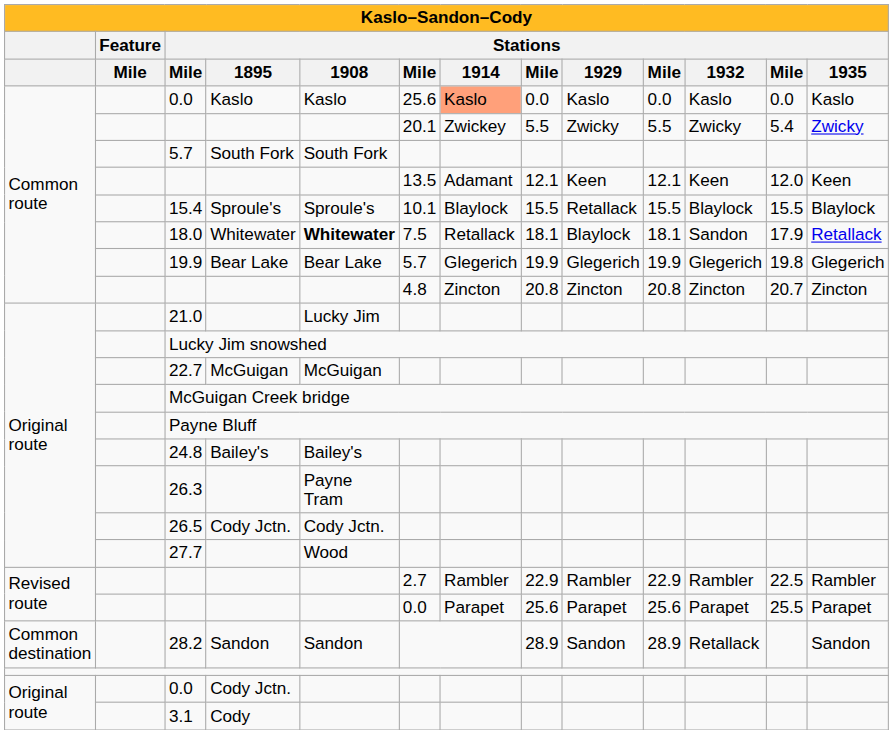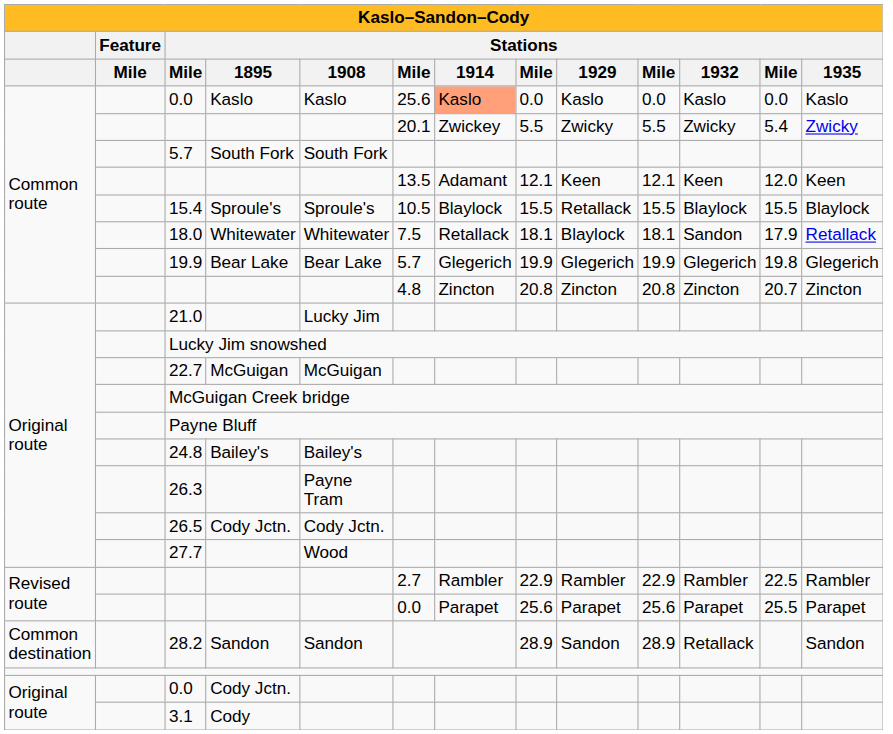 <table class="wikitable">
 <tr>
 <th colspan="13" style="background:#FB2;">Kaslo–Sandon–Cody</th>
 </tr>
 <tr>
 <th colspan="1" style="background:#offdead;"></th>
 <th colspan="1" style="background:#offdead;">Feature</th>
 <th colspan="11" style="background:#offdead;">Stations</th>
 </tr>
 <tr>
 <th></th>
 <th>Mile</th>
 <th>Mile</th>
 <th>1895</th>
 <th>1908</th>
 <th>Mile</th>
 <th>1914</th>
 <th>Mile</th>
 <th>1929</th>
 <th>Mile</th>
 <th>1932</th>
 <th>Mile</th>
 <th>1935</th>
 </tr>
 <tr>
 <td rowspan=8>Common route</td>
 <td></td>
 <td>0.0</td>
 <td>Kaslo</td>
 <td>Kaslo</td>
 <td>25.6</td>
 <td style="background: lightsalmon;">Kaslo</td>
 <td>0.0</td>
 <td>Kaslo</td>
 <td>0.0</td>
 <td>Kaslo</td>
 <td>0.0</td>
 <td>Kaslo</td>
 </tr>
 <tr>
 <td></td>
 <td></td>
 <td></td>
 <td></td>
 <td>20.1</td>
 <td>Zwickey</td>
 <td>5.5</td>
 <td>Zwicky</td>
 <td>5.5</td>
 <td>Zwicky</td>
 <td>5.4</td>
 <td><a href='#'>Zwicky</a></td>
 </tr>
 <tr>
 <td></td>
 <td>5.7</td>
 <td>South Fork</td>
 <td>South Fork</td>
 <td></td>
 <td></td>
 <td></td>
 <td></td>
 <td></td>
 <td></td>
 <td></td>
 <td></td>
 </tr>
 <tr>
 <td></td>
 <td></td>
 <td></td>
 <td></td>
 <td>13.5</td>
 <td>Adamant</td>
 <td>12.1</td>
 <td>Keen</td>
 <td>12.1</td>
 <td>Keen</td>
 <td>12.0</td>
 <td>Keen</td>
 </tr>
 <tr>
 <td></td>
 <td>15.4</td>
 <td>Sproule's</td>
 <td>Sproule's</td>
-<td>10.1</td>
+<td>10.5</td>
 <td>Blaylock</td>
 <td>15.5</td>
 <td>Retallack</td>
 <td>15.5</td>
 <td>Blaylock</td>
 <td>15.5</td>
 <td>Blaylock</td>
 </tr>
 <tr>
 <td></td>
 <td>18.0</td>
 <td>Whitewater</td>
-<td><strong>Whitewater</strong></td>
+<td>Whitewater</td>
 <td>7.5</td>
 <td>Retallack</td>
 <td>18.1</td>
 <td>Blaylock</td>
 <td>18.1</td>
 <td>Sandon</td>
 <td>17.9</td>
 <td><a href='#'>Retallack</a></td>
 </tr>
 <tr>
 <td></td>
 <td>19.9</td>
 <td>Bear Lake</td>
 <td>Bear Lake</td>
 <td>5.7</td>
 <td>Glegerich</td>
 <td>19.9</td>
 <td>Glegerich</td>
 <td>19.9</td>
 <td>Glegerich</td>
 <td>19.8</td>
 <td>Glegerich</td>
 </tr>
 <tr>
 <td></td>
 <td></td>
 <td></td>
 <td></td>
 <td>4.8</td>
 <td>Zincton</td>
 <td>20.8</td>
 <td>Zincton</td>
 <td>20.8</td>
 <td>Zincton</td>
 <td>20.7</td>
 <td>Zincton</td>
 </tr>
 <tr>
 <td rowspan=9>Original route</td>
 <td></td>
 <td>21.0</td>
 <td></td>
 <td>Lucky Jim</td>
 <td></td>
 <td></td>
 <td></td>
 <td></td>
 <td></td>
 <td></td>
 <td></td>
 <td></td>
 </tr>
 <tr>
 <td></td>
 <td colspan=11>Lucky Jim snowshed</td>
 </tr>
 <tr>
 <td></td>
 <td>22.7</td>
 <td>McGuigan</td>
 <td>McGuigan</td>
 <td></td>
 <td></td>
 <td></td>
 <td></td>
 <td></td>
 <td></td>
 <td></td>
 <td></td>
 </tr>
 <tr>
 <td></td>
 <td colspan=11>McGuigan Creek bridge</td>
 </tr>
 <tr>
 <td></td>
 <td colspan=11>Payne Bluff</td>
 </tr>
 <tr>
 <td></td>
 <td>24.8</td>
 <td>Bailey's</td>
 <td>Bailey's</td>
 <td></td>
 <td></td>
 <td></td>
 <td></td>
 <td></td>
 <td></td>
 <td></td>
 <td></td>
 </tr>
 <tr>
 <td></td>
 <td>26.3</td>
 <td></td>
 <td>Payne Tram</td>
 <td></td>
 <td></td>
 <td></td>
 <td></td>
 <td></td>
 <td></td>
 <td></td>
 <td></td>
 </tr>
 <tr>
 <td></td>
 <td>26.5</td>
 <td>Cody Jctn.</td>
 <td>Cody Jctn.</td>
 <td></td>
 <td></td>
 <td></td>
 <td></td>
 <td></td>
 <td></td>
 <td></td>
 <td></td>
 </tr>
 <tr>
 <td></td>
 <td>27.7</td>
 <td></td>
 <td>Wood</td>
 <td></td>
 <td></td>
 <td></td>
 <td></td>
 <td></td>
 <td></td>
 <td></td>
 <td></td>
 </tr>
 <tr>
 <td rowspan=2>Revised route</td>
 <td></td>
 <td></td>
 <td></td>
 <td></td>
 <td>2.7</td>
 <td>Rambler</td>
 <td>22.9</td>
 <td>Rambler</td>
 <td>22.9</td>
 <td>Rambler</td>
 <td>22.5</td>
 <td>Rambler</td>
 </tr>
 <tr>
 <td></td>
 <td></td>
 <td></td>
 <td></td>
 <td>0.0</td>
 <td>Parapet</td>
 <td>25.6</td>
 <td>Parapet</td>
 <td>25.6</td>
 <td>Parapet</td>
 <td>25.5</td>
 <td>Parapet</td>
 </tr>
 <tr>
 <td>Common destination</td>
 <td></td>
 <td>28.2</td>
 <td>Sandon</td>
 <td>Sandon</td>
 <td colspan=2></td>
 <td>28.9</td>
 <td>Sandon</td>
 <td>28.9</td>
 <td>Retallack</td>
 <td></td>
 <td>Sandon</td>
 </tr>
 <tr>
 <td colspan=13></td>
 </tr>
 <tr>
 <td rowspan=2>Original route<br></td>
 <td></td>
 <td>0.0</td>
 <td>Cody Jctn.</td>
 <td></td>
 <td></td>
 <td></td>
 <td></td>
 <td></td>
 <td></td>
 <td></td>
 <td></td>
 <td></td>
 </tr>
 <tr>
 <td></td>
 <td>3.1</td>
 <td>Cody</td>
 <td></td>
 <td></td>
 <td></td>
 <td></td>
 <td></td>
 <td></td>
 <td></td>
 <td></td>
 <td></td>
 </tr>
 </table>
